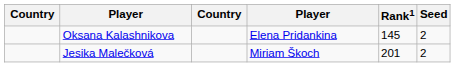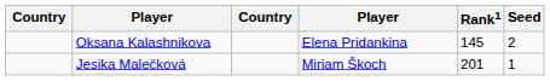 <table class="sortable wikitable">
 <tr>
 <th width="70">Country</th>
 <th width="175">Player</th>
 <th width="70">Country</th>
 <th width="175">Player</th>
 <th>Rank<sup>1</sup></th>
 <th>Seed</th>
 </tr>
 <tr>
 <td></td>
 <td><a href='#'>Oksana Kalashnikova</a></td>
 <td></td>
 <td><a href='#'>Elena Pridankina</a></td>
 <td>145</td>
 <td>2</td>
 </tr>
 <tr>
 <td></td>
 <td><a href='#'>Jesika Malečková</a></td>
 <td></td>
 <td><a href='#'>Miriam Škoch</a></td>
 <td>201</td>
-<td>2</td>
+<td>1</td>
 </tr>
 </table>
